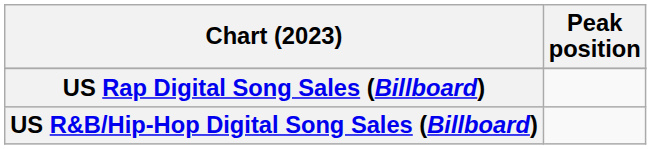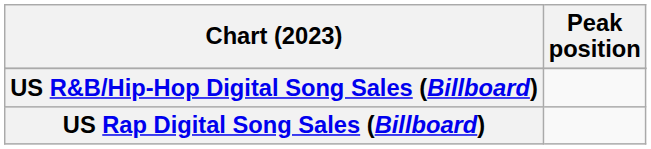 <table class="wikitable plainrowheaders">
 <tr>
 <th scope="col">Chart (2023)</th>
 <th scope="col">Peak<br>position</th>
 </tr>
 <tr>
 </tr>
 <tr>
+<th scope="row">US <a href='#'>R&B/Hip-Hop Digital Song Sales</a> (<em><a href='#'>Billboard</a></em>)</th>
+<td></td>
+</tr>
+<tr>
 <th scope="row">US <a href='#'>Rap Digital Song Sales</a> (<em><a href='#'>Billboard</a></em>)</th>
 <td></td>
 </tr>
-<tr>
-<th scope="row">US <a href='#'>R&B/Hip-Hop Digital Song Sales</a> (<em><a href='#'>Billboard</a></em>)</th>
-<td></td>
-</tr>
 </table>
